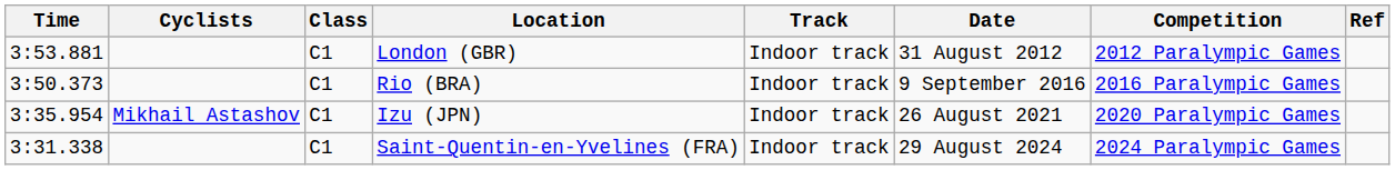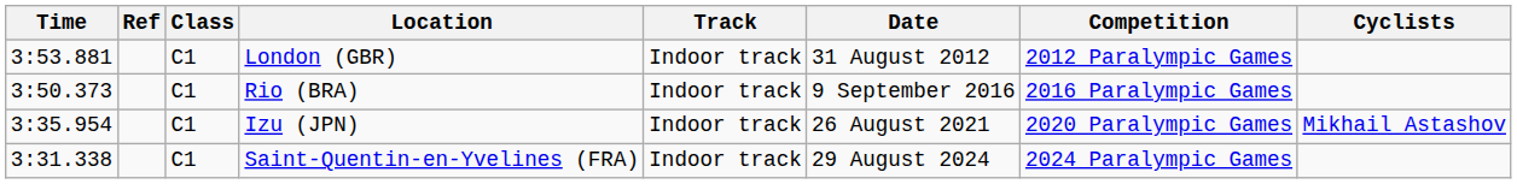 <table class="wikitable">
 <tr align="left">
 <th>Time</th>
-<th>Cyclists</th>
+<th>Ref</th>
 <th>Class</th>
 <th>Location</th>
 <th>Track</th>
 <th>Date</th>
 <th>Competition</th>
-<th>Ref</th>
+<th>Cyclists</th>
 </tr>
 <tr>
 <td>3:53.881</td>
 <td></td>
 <td>C1</td>
 <td><a href='#'>London</a> (GBR)</td>
 <td>Indoor track</td>
 <td>31 August 2012</td>
 <td><a href='#'>2012 Paralympic Games</a></td>
 <td></td>
 </tr>
 <tr>
 <td>3:50.373</td>
 <td></td>
 <td>C1</td>
 <td><a href='#'>Rio</a> (BRA)</td>
 <td>Indoor track</td>
 <td>9 September 2016</td>
 <td><a href='#'>2016 Paralympic Games</a></td>
 <td></td>
 </tr>
 <tr>
 <td>3:35.954</td>
-<td><a href='#'>Mikhail Astashov</a></td>
+<td></td>
 <td>C1</td>
 <td><a href='#'>Izu</a> (JPN)</td>
 <td>Indoor track</td>
 <td>26 August 2021</td>
 <td><a href='#'>2020 Paralympic Games</a></td>
-<td></td>
+<td><a href='#'>Mikhail Astashov</a></td>
 </tr>
 <tr>
 <td>3:31.338</td>
 <td></td>
 <td>C1</td>
 <td><a href='#'>Saint-Quentin-en-Yvelines</a> (FRA)</td>
 <td>Indoor track</td>
 <td>29 August 2024</td>
 <td><a href='#'>2024 Paralympic Games</a></td>
 <td></td>
 </tr>
 </table>
